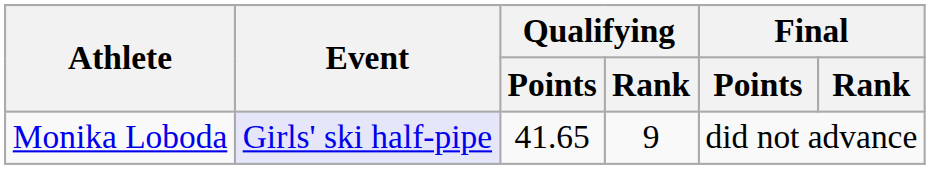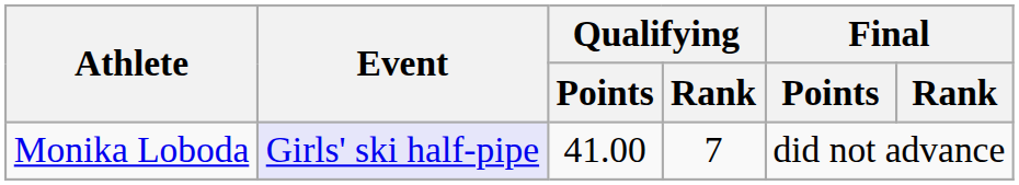 <table class="wikitable">
 <tr>
 <th rowspan="2">Athlete</th>
 <th rowspan="2">Event</th>
 <th colspan="2">Qualifying</th>
 <th colspan="2">Final</th>
 </tr>
 <tr>
 <th>Points</th>
 <th>Rank</th>
 <th>Points</th>
 <th>Rank</th>
 </tr>
 <tr>
 <td><a href='#'>Monika Loboda</a></td>
 <td style="background: lavender;"><a href='#'>Girls' ski half-pipe</a></td>
-<td align="center">41.65</td>
-<td align="center">9</td>
+<td align="center">41.00</td>
+<td align="center">7</td>
 <td align="center" colspan=2>did not advance</td>
 </tr>
 </table>
